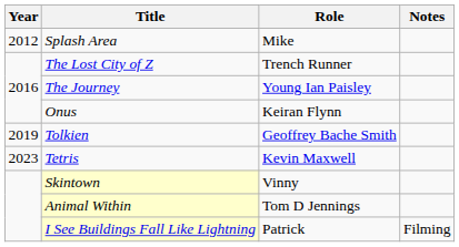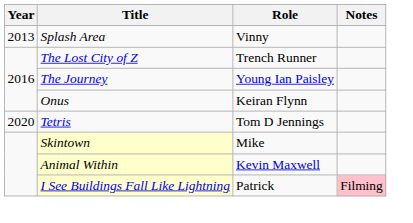 <table class="wikitable sortable">
 <tr>
 <th>Year</th>
 <th>Title</th>
 <th>Role</th>
 <th class="unsortable">Notes</th>
 </tr>
 <tr>
-<td>2012</td>
+<td>2013</td>
 <td><em>Splash Area</em></td>
-<td>Mike</td>
+<td>Vinny</td>
 <td></td>
 </tr>
 <tr>
 <td rowspan="3">2016</td>
 <td><em><a href='#'>The Lost City of Z</a></em></td>
 <td>Trench Runner</td>
 <td></td>
 </tr>
 <tr>
 <td><em><a href='#'>The Journey</a></em></td>
 <td><a href='#'>Young Ian Paisley</a></td>
 <td></td>
 </tr>
 <tr>
 <td><em>Onus</em></td>
 <td>Keiran Flynn</td>
 <td></td>
 </tr>
 <tr>
-<td>2019</td>
-<td><em><a href='#'>Tolkien</a></em></td>
-<td><a href='#'>Geoffrey Bache Smith</a></td>
-<td></td>
-</tr>
-<tr>
-<td>2023</td>
+<td>2020</td>
 <td><em><a href='#'>Tetris</a></em></td>
-<td><a href='#'>Kevin Maxwell</a></td>
+<td>Tom D Jennings</td>
 <td></td>
 </tr>
 <tr>
 <td rowspan="3"></td>
 <td style="background:#FFFFCC;"><em>Skintown</em> </td>
-<td>Vinny</td>
+<td>Mike</td>
 <td></td>
 </tr>
 <tr>
 <td style="background:#FFFFCC;"><em>Animal Within</em> </td>
-<td>Tom D Jennings</td>
+<td><a href='#'>Kevin Maxwell</a></td>
 <td></td>
 </tr>
 <tr>
 <td style="background:#FFFFCC;"><em><a href='#'>I See Buildings Fall Like Lightning</a></em> </td>
 <td>Patrick</td>
-<td>Filming</td>
+<td style="background: pink;">Filming</td>
 </tr>
 </table>
